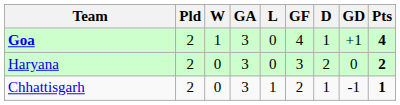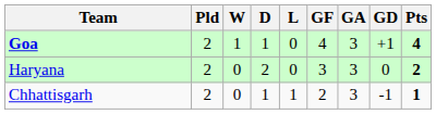 <table class="wikitable" style="text-align: center;">
 <tr>
 <th width="175">Team</th>
 <th width="20">Pld</th>
 <th width="20">W</th>
-<th width="20">GA</th>
+<th width="20">D</th>
 <th width="20">L</th>
 <th width="20">GF</th>
-<th width="20">D</th>
+<th width="20">GA</th>
 <th width="20">GD</th>
 <th width="20">Pts</th>
 </tr>
 <tr bgcolor=#ccffcc>
 <td align=left><strong><a href='#'>Goa</a></strong></td>
 <td>2</td>
 <td>1</td>
-<td>3</td>
+<td>1</td>
 <td>0</td>
 <td>4</td>
-<td>1</td>
+<td>3</td>
 <td>+1</td>
 <td><strong>4</strong></td>
 </tr>
 <tr bgcolor=#ccffcc>
 <td align=left><a href='#'>Haryana</a></td>
 <td>2</td>
 <td>0</td>
-<td>3</td>
+<td>2</td>
 <td>0</td>
 <td>3</td>
-<td>2</td>
+<td>3</td>
 <td>0</td>
 <td><strong>2</strong></td>
 </tr>
 <tr>
 <td align=left><a href='#'>Chhattisgarh</a></td>
 <td>2</td>
 <td>0</td>
-<td>3</td>
+<td>1</td>
 <td>1</td>
 <td>2</td>
-<td>1</td>
+<td>3</td>
 <td>-1</td>
 <td><strong>1</strong></td>
 </tr>
 </table>
